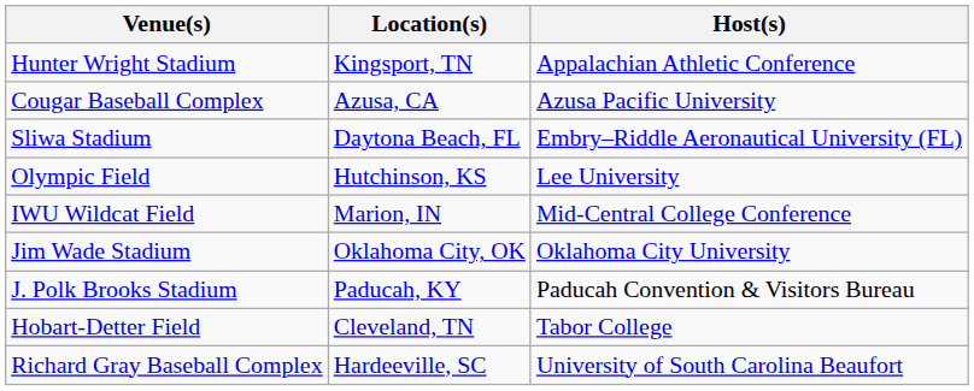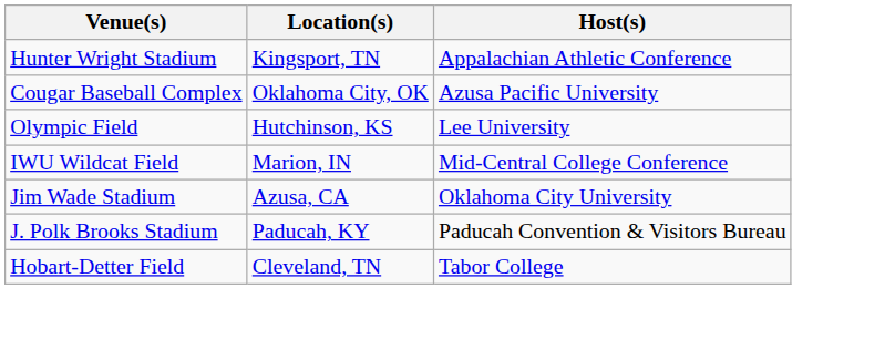 <table class="wikitable">
 <tr>
 <th>Venue(s)</th>
 <th>Location(s)</th>
 <th>Host(s)</th>
 </tr>
 <tr>
 <td><a href='#'>Hunter Wright Stadium</a></td>
 <td><a href='#'>Kingsport, TN</a></td>
 <td><a href='#'>Appalachian Athletic Conference</a></td>
 </tr>
 <tr>
 <td><a href='#'>Cougar Baseball Complex</a></td>
-<td><a href='#'>Azusa, CA</a></td>
+<td><a href='#'>Oklahoma City, OK</a></td>
 <td><a href='#'>Azusa Pacific University</a></td>
-</tr>
-<tr>
-<td><a href='#'>Sliwa Stadium</a></td>
-<td><a href='#'>Daytona Beach, FL</a></td>
-<td><a href='#'>Embry–Riddle Aeronautical University (FL)</a></td>
 </tr>
 <tr>
 <td><a href='#'>Olympic Field</a></td>
 <td><a href='#'>Hutchinson, KS</a></td>
 <td><a href='#'>Lee University</a></td>
 </tr>
 <tr>
 <td><a href='#'>IWU Wildcat Field</a></td>
 <td><a href='#'>Marion, IN</a></td>
 <td><a href='#'>Mid-Central College Conference</a></td>
 </tr>
 <tr>
 <td><a href='#'>Jim Wade Stadium</a></td>
-<td><a href='#'>Oklahoma City, OK</a></td>
+<td><a href='#'>Azusa, CA</a></td>
 <td><a href='#'>Oklahoma City University</a></td>
 </tr>
 <tr>
 <td><a href='#'>J. Polk Brooks Stadium</a></td>
 <td><a href='#'>Paducah, KY</a></td>
 <td>Paducah Convention & Visitors Bureau</td>
 </tr>
 <tr>
 <td><a href='#'>Hobart-Detter Field</a></td>
 <td><a href='#'>Cleveland, TN</a></td>
 <td><a href='#'>Tabor College</a></td>
 </tr>
-<tr>
-<td><a href='#'>Richard Gray Baseball Complex</a></td>
-<td><a href='#'>Hardeeville, SC</a></td>
-<td><a href='#'>University of South Carolina Beaufort</a></td>
-</tr>
 </table>
